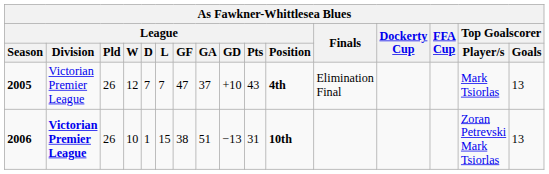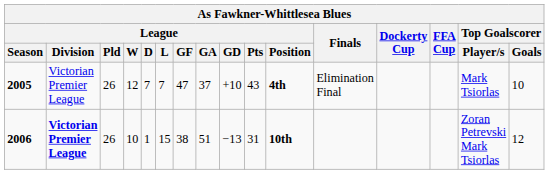 <table class="wikitable">
 <tr>
 <th colspan="16">As Fawkner-Whittlesea Blues</th>
 </tr>
 <tr>
 <th colspan="11">League</th>
 <th rowspan="2">Finals</th>
 <th rowspan="2"><a href='#'>Dockerty Cup</a></th>
 <th rowspan="2"><a href='#'>FFA Cup</a></th>
 <th colspan="2">Top Goalscorer</th>
 </tr>
 <tr>
 <th>Season</th>
 <th>Division</th>
 <th>Pld</th>
 <th>W</th>
 <th>D</th>
 <th>L</th>
 <th>GF</th>
 <th>GA</th>
 <th>GD</th>
 <th>Pts</th>
 <th>Position</th>
 <th>Player/s</th>
 <th>Goals</th>
 </tr>
 <tr>
 <td><strong>2005</strong></td>
 <td><a href='#'>Victorian Premier League</a></td>
 <td>26</td>
 <td>12</td>
 <td>7</td>
 <td>7</td>
 <td>47</td>
 <td>37</td>
 <td>+10</td>
 <td>43</td>
 <td><strong>4th</strong></td>
 <td>Elimination Final</td>
 <td></td>
 <td></td>
 <td><a href='#'>Mark Tsiorlas</a></td>
-<td>13</td>
+<td>10</td>
 </tr>
 <tr>
 <td><strong>2006</strong></td>
 <td><strong><a href='#'>Victorian Premier League</a></strong></td>
 <td>26</td>
 <td>10</td>
 <td>1</td>
 <td>15</td>
 <td>38</td>
 <td>51</td>
 <td>−13</td>
 <td>31</td>
 <td><strong>10th</strong></td>
 <td></td>
 <td></td>
 <td></td>
 <td><a href='#'>Zoran Petrevski</a><br><a href='#'>Mark Tsiorlas</a></td>
-<td>13</td>
+<td>12</td>
 </tr>
 </table>
